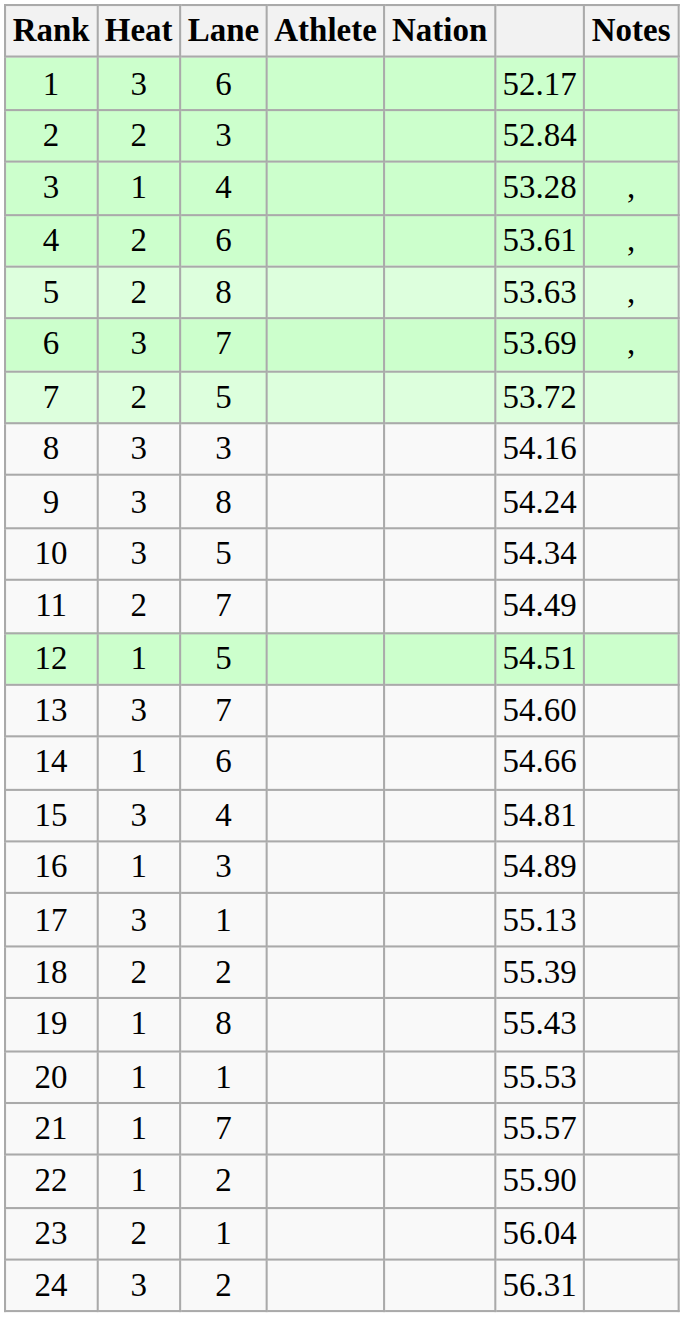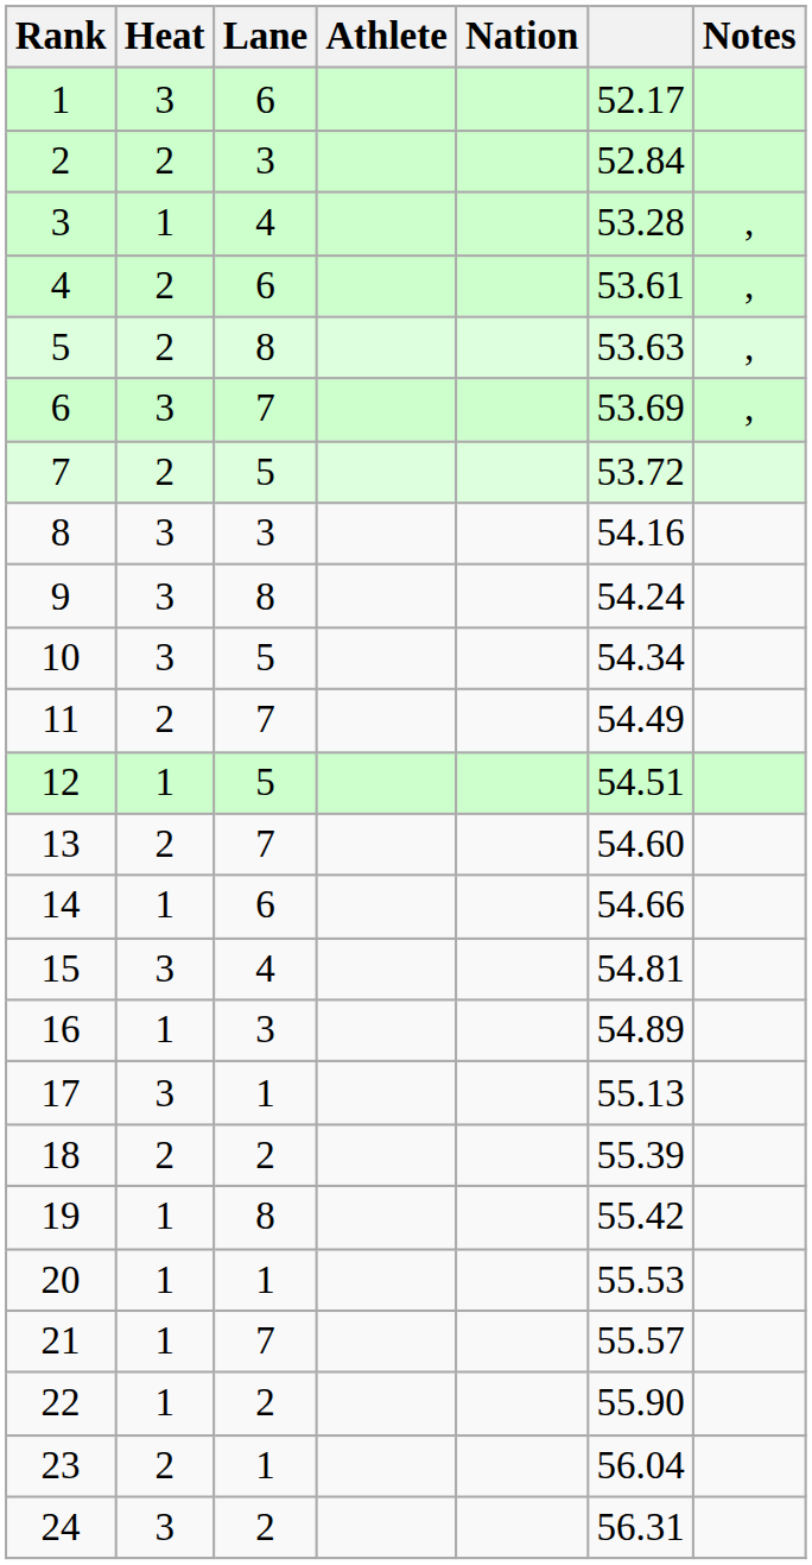 <table class="wikitable sortable" style="text-align:center">
 <tr>
 <th scope="col">Rank</th>
 <th scope="col">Heat</th>
 <th scope="col">Lane</th>
 <th scope="col">Athlete</th>
 <th scope="col">Nation</th>
 <th scope="col"></th>
 <th scope="col">Notes</th>
 </tr>
 <tr bgcolor=ccffcc>
 <td>1</td>
 <td>3</td>
 <td>6</td>
 <td style="text-align:left"></td>
 <td style="text-align:left"></td>
 <td>52.17</td>
 <td></td>
 </tr>
 <tr bgcolor=ccffcc>
 <td>2</td>
 <td>2</td>
 <td>3</td>
 <td style="text-align:left"></td>
 <td style="text-align:left"></td>
 <td>52.84</td>
 <td></td>
 </tr>
 <tr bgcolor=ccffcc>
 <td>3</td>
 <td>1</td>
 <td>4</td>
 <td style="text-align:left"></td>
 <td style="text-align:left"></td>
 <td>53.28</td>
 <td>, </td>
 </tr>
 <tr bgcolor=ccffcc>
 <td>4</td>
 <td>2</td>
 <td>6</td>
 <td style="text-align:left"></td>
 <td style="text-align:left"></td>
 <td>53.61</td>
 <td>, </td>
 </tr>
 <tr bgcolor=ddffdd>
 <td>5</td>
 <td>2</td>
 <td>8</td>
 <td style="text-align:left"></td>
 <td style="text-align:left"></td>
 <td>53.63</td>
 <td>, </td>
 </tr>
 <tr bgcolor=ccffcc>
 <td>6</td>
 <td>3</td>
 <td>7</td>
 <td style="text-align:left"></td>
 <td style="text-align:left"></td>
 <td>53.69</td>
 <td>, </td>
 </tr>
 <tr bgcolor=ddffdd>
 <td>7</td>
 <td>2</td>
 <td>5</td>
 <td style="text-align:left"></td>
 <td style="text-align:left"></td>
 <td>53.72</td>
 <td></td>
 </tr>
 <tr>
 <td>8</td>
 <td>3</td>
 <td>3</td>
 <td style="text-align:left"></td>
 <td style="text-align:left"></td>
 <td>54.16</td>
 <td></td>
 </tr>
 <tr>
 <td>9</td>
 <td>3</td>
 <td>8</td>
 <td style="text-align:left"></td>
 <td style="text-align:left"></td>
 <td>54.24</td>
 <td></td>
 </tr>
 <tr>
 <td>10</td>
 <td>3</td>
 <td>5</td>
 <td style="text-align:left"></td>
 <td style="text-align:left"></td>
 <td>54.34</td>
 <td></td>
 </tr>
 <tr>
 <td>11</td>
 <td>2</td>
 <td>7</td>
 <td style="text-align:left"></td>
 <td style="text-align:left"></td>
 <td>54.49</td>
 <td></td>
 </tr>
 <tr bgcolor=ccffcc>
 <td>12</td>
 <td>1</td>
 <td>5</td>
 <td style="text-align:left"></td>
 <td style="text-align:left"></td>
 <td>54.51</td>
 <td></td>
 </tr>
 <tr>
 <td>13</td>
-<td>3</td>
+<td>2</td>
 <td>7</td>
 <td style="text-align:left"></td>
 <td style="text-align:left"></td>
 <td>54.60</td>
 <td></td>
 </tr>
 <tr>
 <td>14</td>
 <td>1</td>
 <td>6</td>
 <td style="text-align:left"></td>
 <td style="text-align:left"></td>
 <td>54.66</td>
 <td></td>
 </tr>
 <tr>
 <td>15</td>
 <td>3</td>
 <td>4</td>
 <td style="text-align:left"></td>
 <td style="text-align:left"></td>
 <td>54.81</td>
 <td></td>
 </tr>
 <tr>
 <td>16</td>
 <td>1</td>
 <td>3</td>
 <td style="text-align:left"></td>
 <td style="text-align:left"></td>
 <td>54.89</td>
 <td></td>
 </tr>
 <tr>
 <td>17</td>
 <td>3</td>
 <td>1</td>
 <td style="text-align:left"></td>
 <td style="text-align:left"></td>
 <td>55.13</td>
 <td></td>
 </tr>
 <tr>
 <td>18</td>
 <td>2</td>
 <td>2</td>
 <td style="text-align:left"></td>
 <td style="text-align:left"></td>
 <td>55.39</td>
 <td></td>
 </tr>
 <tr>
 <td>19</td>
 <td>1</td>
 <td>8</td>
 <td style="text-align:left"></td>
 <td style="text-align:left"></td>
-<td>55.43</td>
+<td>55.42</td>
 <td></td>
 </tr>
 <tr>
 <td>20</td>
 <td>1</td>
 <td>1</td>
 <td style="text-align:left"></td>
 <td style="text-align:left"></td>
 <td>55.53</td>
 <td></td>
 </tr>
 <tr>
 <td>21</td>
 <td>1</td>
 <td>7</td>
 <td style="text-align:left"></td>
 <td style="text-align:left"></td>
 <td>55.57</td>
 <td></td>
 </tr>
 <tr>
 <td>22</td>
 <td>1</td>
 <td>2</td>
 <td style="text-align:left"></td>
 <td style="text-align:left"></td>
 <td>55.90</td>
 <td></td>
 </tr>
 <tr>
 <td>23</td>
 <td>2</td>
 <td>1</td>
 <td style="text-align:left"></td>
 <td style="text-align:left"></td>
 <td>56.04</td>
 <td></td>
 </tr>
 <tr>
 <td>24</td>
 <td>3</td>
 <td>2</td>
 <td style="text-align:left"></td>
 <td style="text-align:left"></td>
 <td>56.31</td>
 <td></td>
 </tr>
 </table>
